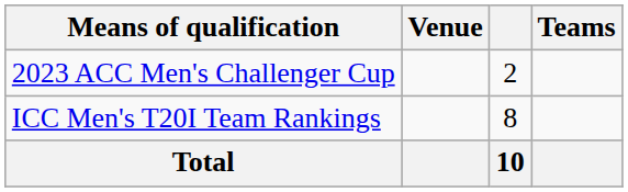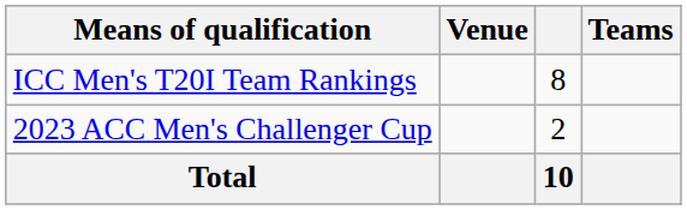 <table class="wikitable">
 <tr>
 <th>Means of qualification</th>
 <th>Venue</th>
 <th></th>
 <th>Teams</th>
 </tr>
 <tr>
+<td><a href='#'>ICC Men's T20I Team Rankings</a></td>
+<td></td>
+<td align="center">8</td>
+<td></td>
+</tr>
+<tr>
 <td><a href='#'>2023 ACC Men's Challenger Cup</a></td>
 <td></td>
 <td align="center">2</td>
-<td></td>
-</tr>
-<tr>
-<td><a href='#'>ICC Men's T20I Team Rankings</a></td>
-<td></td>
-<td align="center">8</td>
 <td></td>
 </tr>
 <tr>
 <th><strong>Total</strong></th>
 <th></th>
 <th><strong>10</strong></th>
 <th></th>
 </tr>
 </table>
